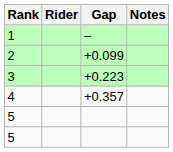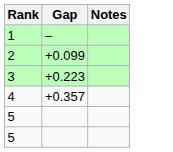 <table class="wikitable" style="font-size:95%" style="text-align:center; width:35em;">
 <tr>
 <th>Rank</th>
-<th>Rider</th>
 <th>Gap</th>
 <th>Notes</th>
 </tr>
 <tr bgcolor=bbffbb>
 <td>1</td>
-<td align=left></td>
 <td>–</td>
 <td></td>
 </tr>
 <tr bgcolor=bbffbb>
 <td>2</td>
-<td align=left></td>
 <td>+0.099</td>
 <td></td>
 </tr>
 <tr bgcolor=bbffbb>
 <td>3</td>
-<td align=left></td>
 <td>+0.223</td>
 <td></td>
 </tr>
 <tr>
 <td>4</td>
-<td align=left></td>
 <td>+0.357</td>
 <td></td>
 </tr>
 <tr>
 <td>5</td>
-<td align=left></td>
 <td></td>
 <td></td>
 </tr>
 <tr>
 <td>5</td>
-<td align=left></td>
 <td></td>
 <td></td>
 </tr>
 </table>
